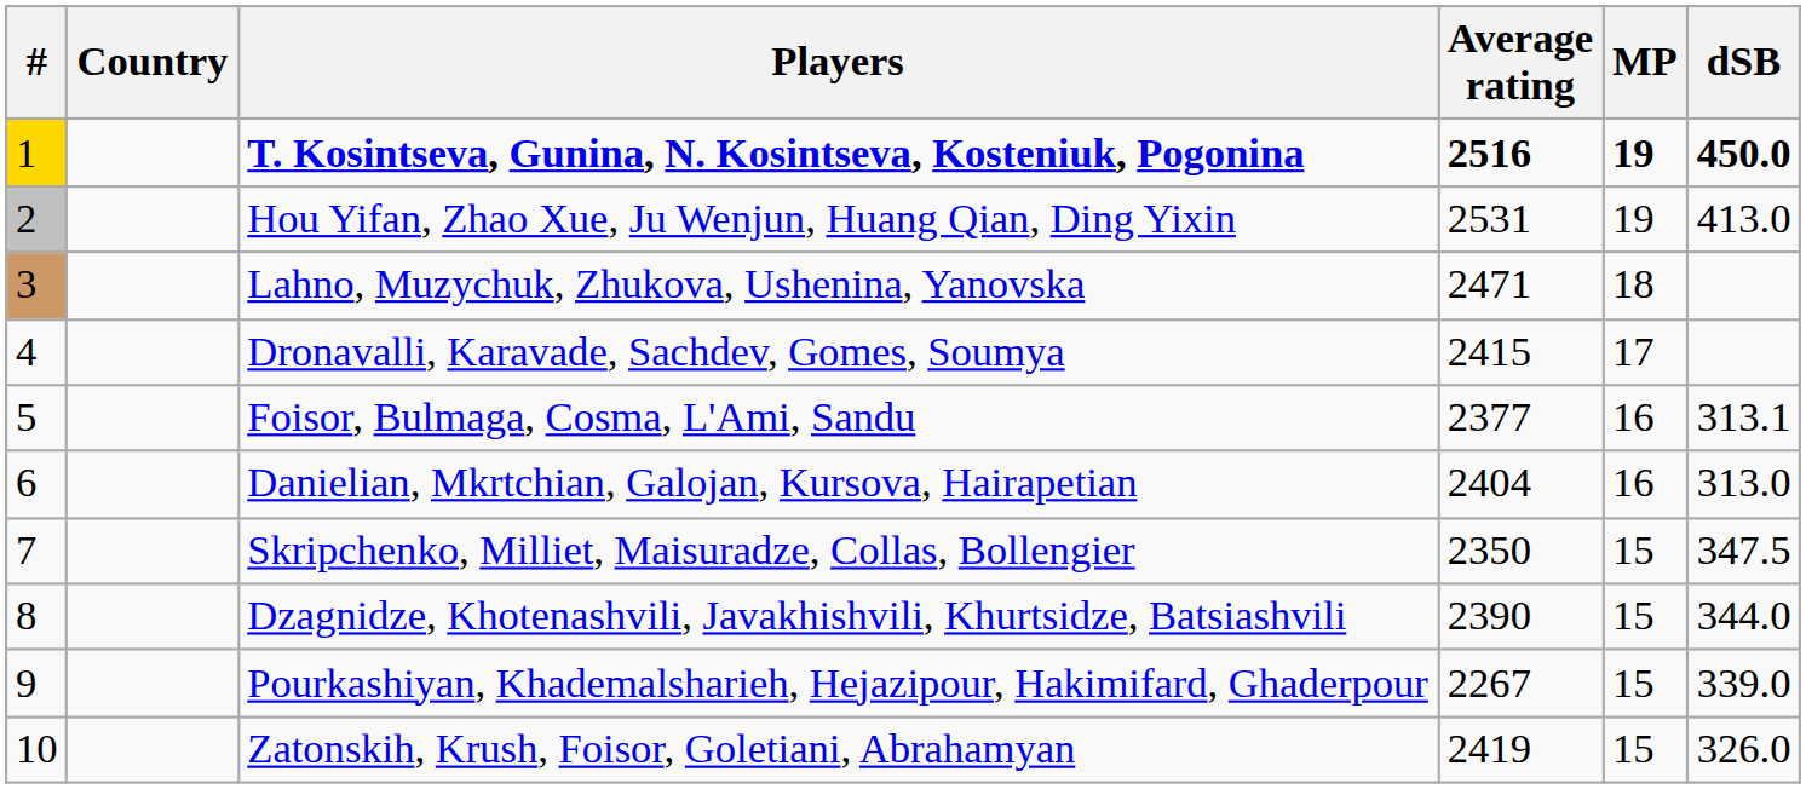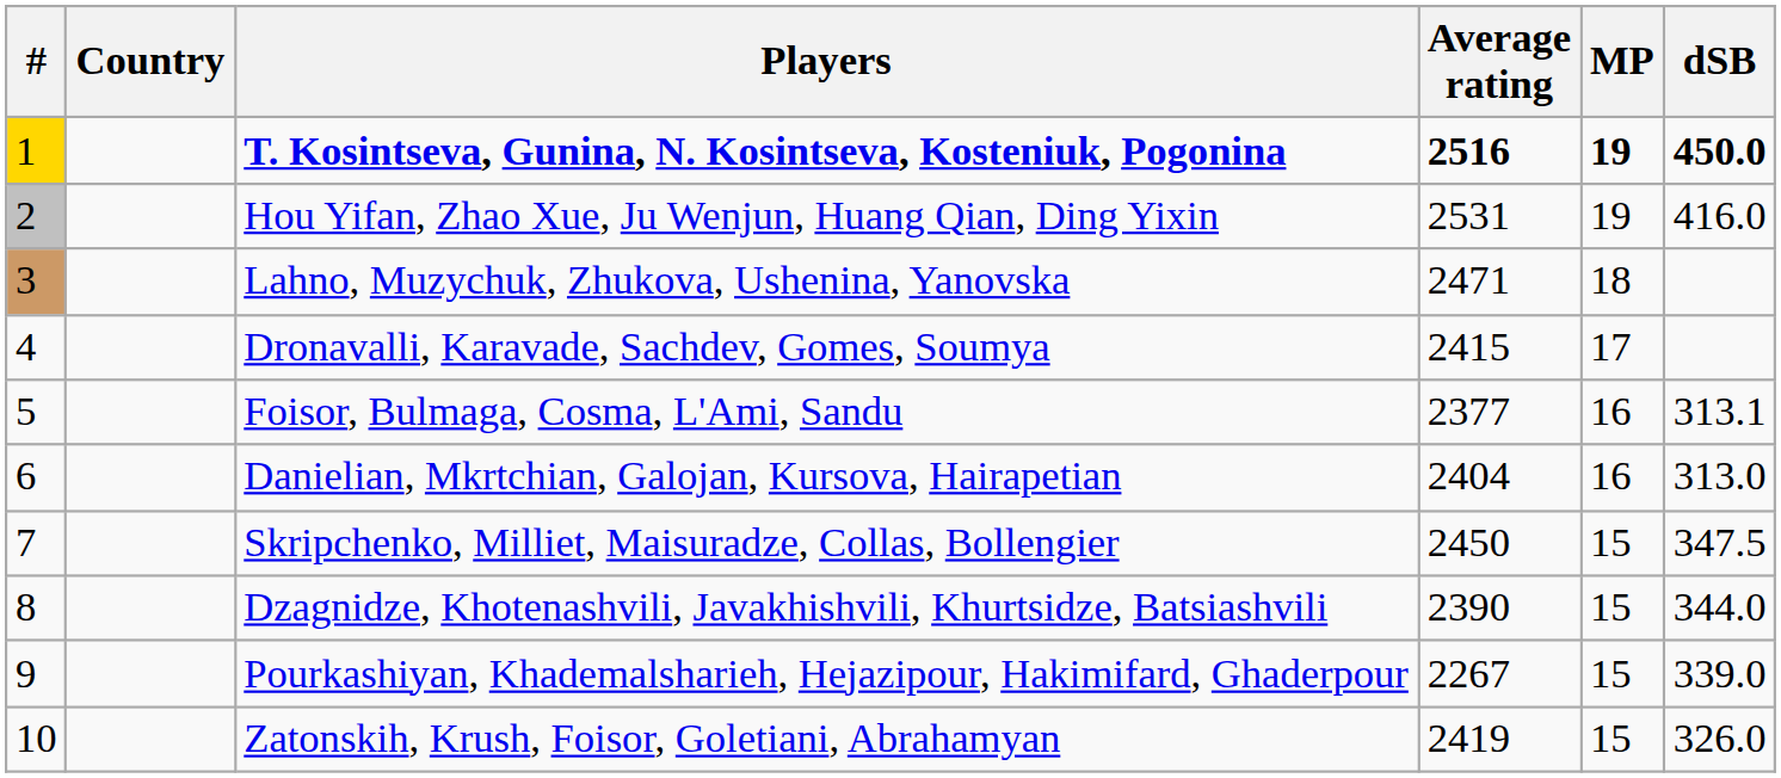 <table class="wikitable">
 <tr>
 <th>#</th>
 <th>Country</th>
 <th>Players</th>
 <th>Average<br>rating</th>
 <th>MP</th>
 <th>dSB</th>
 </tr>
 <tr>
 <td style="background:gold;">1</td>
 <td><strong></strong></td>
 <td><strong><a href='#'>T. Kosintseva</a>, <a href='#'>Gunina</a>, <a href='#'>N. Kosintseva</a>, <a href='#'>Kosteniuk</a>, <a href='#'>Pogonina</a></strong></td>
 <td><strong>2516</strong></td>
 <td><strong>19</strong></td>
 <td><strong>450.0</strong></td>
 </tr>
 <tr>
 <td style="background:silver;">2</td>
 <td></td>
 <td><a href='#'>Hou Yifan</a>, <a href='#'>Zhao Xue</a>, <a href='#'>Ju Wenjun</a>, <a href='#'>Huang Qian</a>, <a href='#'>Ding Yixin</a></td>
 <td>2531</td>
 <td>19</td>
-<td>413.0</td>
+<td>416.0</td>
 </tr>
 <tr>
 <td style="background:#c96;">3</td>
 <td></td>
 <td><a href='#'>Lahno</a>, <a href='#'>Muzychuk</a>, <a href='#'>Zhukova</a>, <a href='#'>Ushenina</a>, <a href='#'>Yanovska</a></td>
 <td>2471</td>
 <td>18</td>
 <td></td>
 </tr>
 <tr>
 <td>4</td>
 <td></td>
 <td><a href='#'>Dronavalli</a>, <a href='#'>Karavade</a>, <a href='#'>Sachdev</a>, <a href='#'>Gomes</a>, <a href='#'>Soumya</a></td>
 <td>2415</td>
 <td>17</td>
 <td></td>
 </tr>
 <tr>
 <td>5</td>
 <td></td>
 <td><a href='#'>Foisor</a>, <a href='#'>Bulmaga</a>, <a href='#'>Cosma</a>, <a href='#'>L'Ami</a>, <a href='#'>Sandu</a></td>
 <td>2377</td>
 <td>16</td>
 <td>313.1</td>
 </tr>
 <tr>
 <td>6</td>
 <td></td>
 <td><a href='#'>Danielian</a>, <a href='#'>Mkrtchian</a>, <a href='#'>Galojan</a>, <a href='#'>Kursova</a>, <a href='#'>Hairapetian</a></td>
 <td>2404</td>
 <td>16</td>
 <td>313.0</td>
 </tr>
 <tr>
 <td>7</td>
 <td></td>
 <td><a href='#'>Skripchenko</a>, <a href='#'>Milliet</a>, <a href='#'>Maisuradze</a>, <a href='#'>Collas</a>, <a href='#'>Bollengier</a></td>
-<td>2350</td>
+<td>2450</td>
 <td>15</td>
 <td>347.5</td>
 </tr>
 <tr>
 <td>8</td>
 <td></td>
 <td><a href='#'>Dzagnidze</a>, <a href='#'>Khotenashvili</a>, <a href='#'>Javakhishvili</a>, <a href='#'>Khurtsidze</a>, <a href='#'>Batsiashvili</a></td>
 <td>2390</td>
 <td>15</td>
 <td>344.0</td>
 </tr>
 <tr>
 <td>9</td>
 <td></td>
 <td><a href='#'>Pourkashiyan</a>, <a href='#'>Khademalsharieh</a>, <a href='#'>Hejazipour</a>, <a href='#'>Hakimifard</a>, <a href='#'>Ghaderpour</a></td>
 <td>2267</td>
 <td>15</td>
 <td>339.0</td>
 </tr>
 <tr>
 <td>10</td>
 <td></td>
 <td><a href='#'>Zatonskih</a>, <a href='#'>Krush</a>, <a href='#'>Foisor</a>, <a href='#'>Goletiani</a>, <a href='#'>Abrahamyan</a></td>
 <td>2419</td>
 <td>15</td>
 <td>326.0</td>
 </tr>
 </table>
